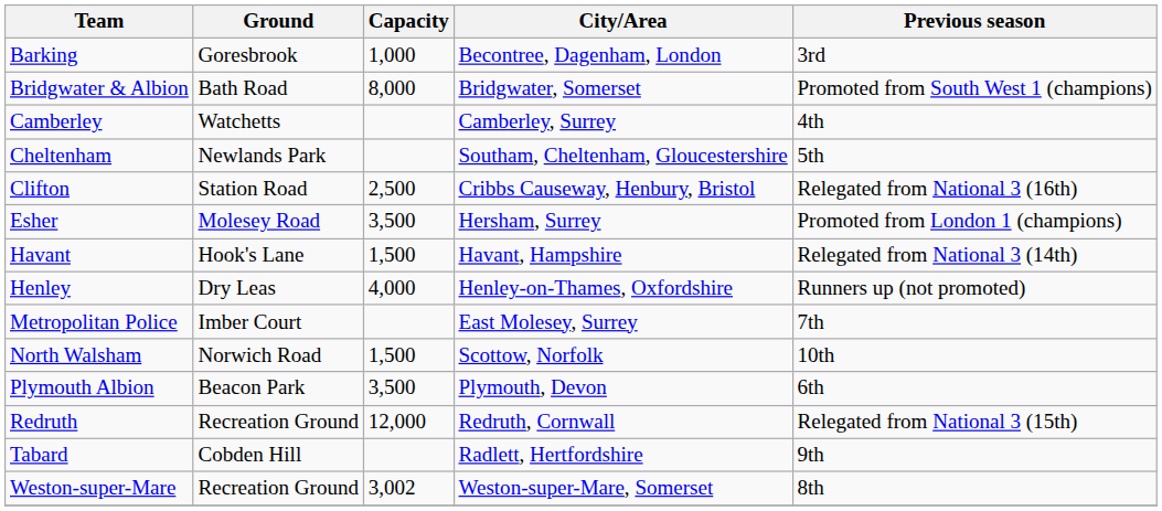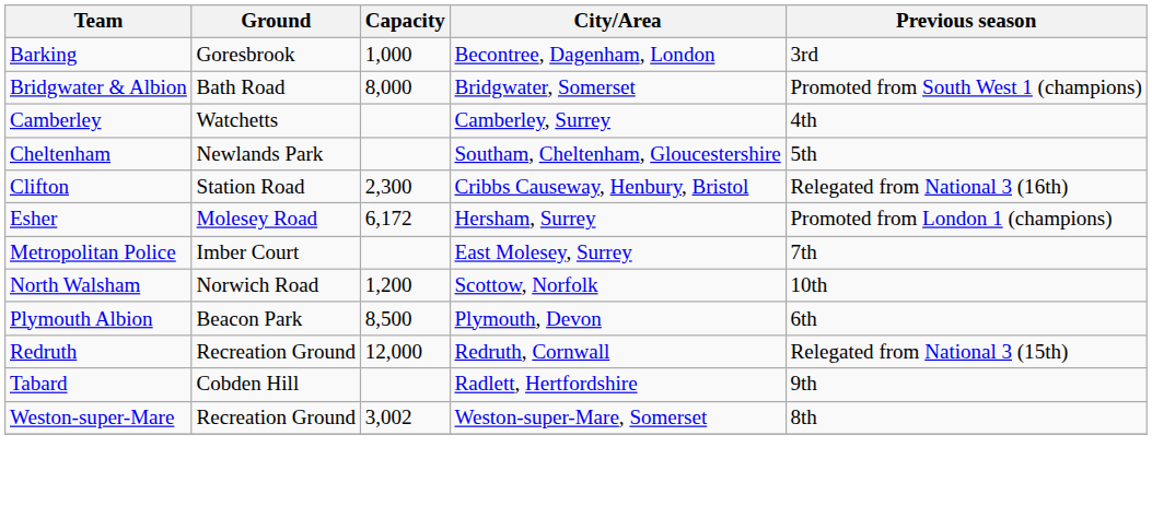 <table class="wikitable sortable">
 <tr>
 <th>Team</th>
 <th>Ground</th>
 <th>Capacity</th>
 <th>City/Area</th>
 <th>Previous season</th>
 </tr>
 <tr>
 <td><a href='#'>Barking</a></td>
 <td>Goresbrook</td>
 <td>1,000</td>
 <td><a href='#'>Becontree</a>, <a href='#'>Dagenham</a>, <a href='#'>London</a></td>
 <td>3rd</td>
 </tr>
 <tr>
 <td><a href='#'>Bridgwater & Albion</a></td>
 <td>Bath Road</td>
 <td>8,000</td>
 <td><a href='#'>Bridgwater</a>, <a href='#'>Somerset</a></td>
 <td>Promoted from <a href='#'>South West 1</a> (champions)</td>
 </tr>
 <tr>
 <td><a href='#'>Camberley</a></td>
 <td>Watchetts</td>
 <td></td>
 <td><a href='#'>Camberley</a>, <a href='#'>Surrey</a></td>
 <td>4th</td>
 </tr>
 <tr>
 <td><a href='#'>Cheltenham</a></td>
 <td>Newlands Park</td>
 <td></td>
 <td><a href='#'>Southam</a>, <a href='#'>Cheltenham</a>, <a href='#'>Gloucestershire</a></td>
 <td>5th</td>
 </tr>
 <tr>
 <td><a href='#'>Clifton</a></td>
 <td>Station Road</td>
-<td>2,500</td>
+<td>2,300</td>
 <td><a href='#'>Cribbs Causeway</a>, <a href='#'>Henbury</a>, <a href='#'>Bristol</a></td>
 <td>Relegated from <a href='#'>National 3</a> (16th)</td>
 </tr>
 <tr>
 <td><a href='#'>Esher</a></td>
 <td><a href='#'>Molesey Road</a></td>
-<td>3,500</td>
+<td>6,172</td>
 <td><a href='#'>Hersham</a>, <a href='#'>Surrey</a></td>
 <td>Promoted from <a href='#'>London 1</a> (champions)</td>
-</tr>
-<tr>
-<td><a href='#'>Havant</a></td>
-<td>Hook's Lane</td>
-<td>1,500</td>
-<td><a href='#'>Havant</a>, <a href='#'>Hampshire</a></td>
-<td>Relegated from <a href='#'>National 3</a> (14th)</td>
-</tr>
-<tr>
-<td><a href='#'>Henley</a></td>
-<td>Dry Leas</td>
-<td>4,000</td>
-<td><a href='#'>Henley-on-Thames</a>, <a href='#'>Oxfordshire</a></td>
-<td>Runners up (not promoted)</td>
 </tr>
 <tr>
 <td><a href='#'>Metropolitan Police</a></td>
 <td>Imber Court</td>
 <td></td>
 <td><a href='#'>East Molesey</a>, <a href='#'>Surrey</a></td>
 <td>7th</td>
 </tr>
 <tr>
 <td><a href='#'>North Walsham</a></td>
 <td>Norwich Road</td>
-<td>1,500</td>
+<td>1,200</td>
 <td><a href='#'>Scottow</a>, <a href='#'>Norfolk</a></td>
 <td>10th</td>
 </tr>
 <tr>
 <td><a href='#'>Plymouth Albion</a></td>
 <td>Beacon Park</td>
-<td>3,500</td>
+<td>8,500</td>
 <td><a href='#'>Plymouth</a>, <a href='#'>Devon</a></td>
 <td>6th</td>
 </tr>
 <tr>
 <td><a href='#'>Redruth</a></td>
 <td>Recreation Ground</td>
 <td>12,000</td>
 <td><a href='#'>Redruth</a>, <a href='#'>Cornwall</a></td>
 <td>Relegated from <a href='#'>National 3</a> (15th)</td>
 </tr>
 <tr>
 <td><a href='#'>Tabard</a></td>
 <td>Cobden Hill</td>
 <td></td>
 <td><a href='#'>Radlett</a>, <a href='#'>Hertfordshire</a></td>
 <td>9th</td>
 </tr>
 <tr>
 <td><a href='#'>Weston-super-Mare</a></td>
 <td>Recreation Ground</td>
 <td>3,002</td>
 <td><a href='#'>Weston-super-Mare</a>, <a href='#'>Somerset</a></td>
 <td>8th</td>
 </tr>
 <tr>
 </tr>
 </table>
